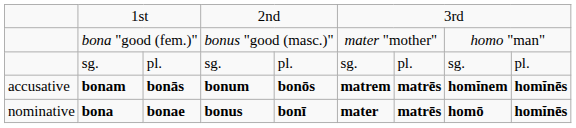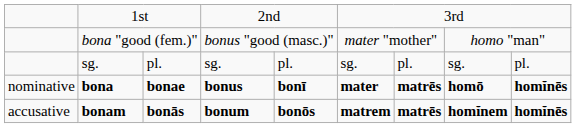 <table class="wikitable">
 <tr>
 <td></td>
 <td colspan="2" align="center">1st</td>
 <td colspan="2" align="center">2nd</td>
 <td colspan="4" align="center">3rd</td>
 </tr>
 <tr>
 <td></td>
 <td colspan="2" align="center"><em>bona</em> "good (fem.)"</td>
 <td colspan="2" align="center"><em>bonus</em> "good (masc.)"</td>
 <td colspan="2" align="center"><em>mater</em> "mother"</td>
 <td colspan="2" align="center"><em>homo</em> "man"</td>
 </tr>
 <tr>
 <td></td>
 <td>sg.</td>
 <td>pl.</td>
 <td>sg.</td>
 <td>pl.</td>
 <td>sg.</td>
 <td>pl.</td>
 <td>sg.</td>
 <td>pl.</td>
 </tr>
 <tr>
+<td>nominative</td>
+<td><strong>bona</strong></td>
+<td><strong>bonae</strong></td>
+<td><strong>bonus</strong></td>
+<td><strong>bonī</strong></td>
+<td><strong>mater</strong></td>
+<td><strong>matrēs</strong></td>
+<td><strong>homō</strong></td>
+<td><strong>homĭnēs</strong></td>
+</tr>
+<tr>
 <td>accusative</td>
 <td><strong>bonam</strong></td>
 <td><strong>bonās</strong></td>
 <td><strong>bonum</strong></td>
 <td><strong>bonōs</strong></td>
 <td><strong>matrem</strong></td>
 <td><strong>matrēs</strong></td>
 <td><strong>homĭnem</strong></td>
 <td><strong>homĭnēs</strong></td>
 </tr>
-<tr>
-<td>nominative</td>
-<td><strong>bona</strong></td>
-<td><strong>bonae</strong></td>
-<td><strong>bonus</strong></td>
-<td><strong>bonī</strong></td>
-<td><strong>mater</strong></td>
-<td><strong>matrēs</strong></td>
-<td><strong>homō</strong></td>
-<td><strong>homĭnēs</strong></td>
-</tr>
 </table>
